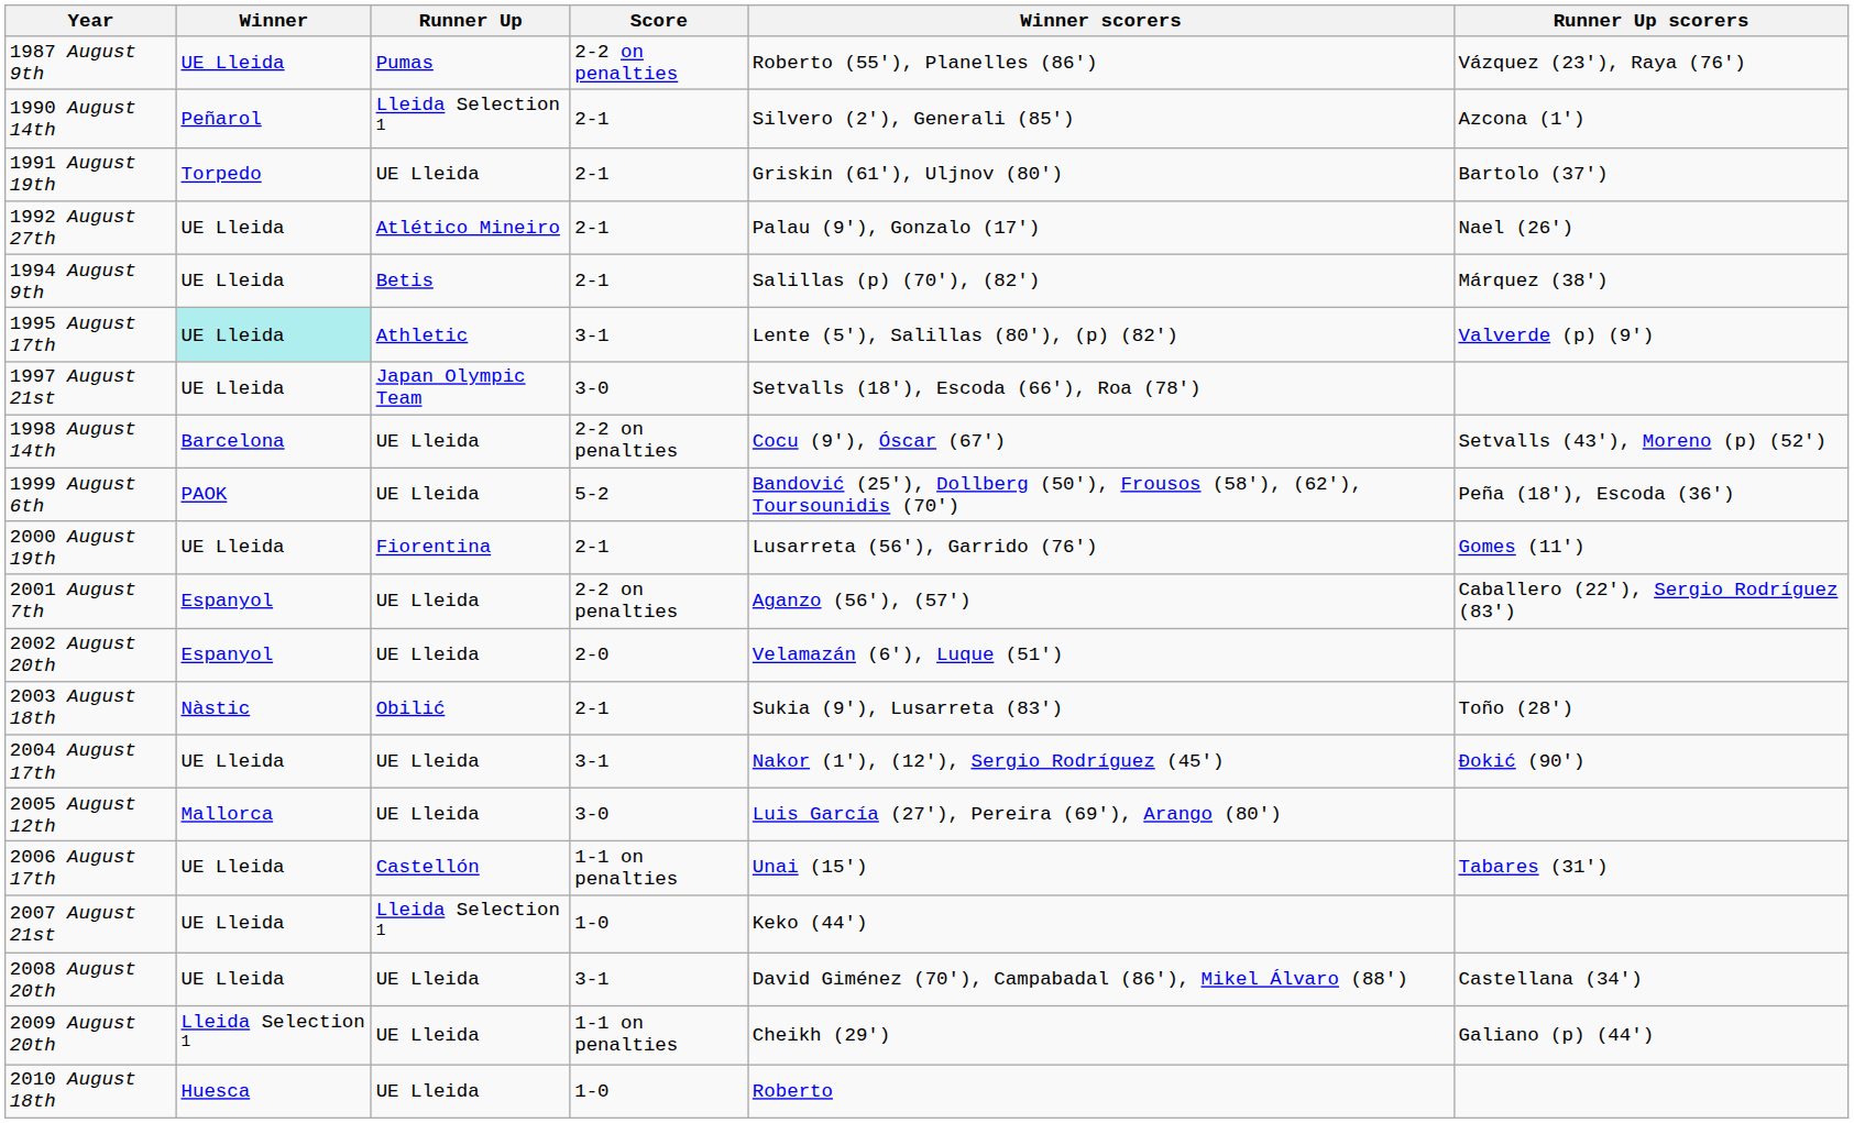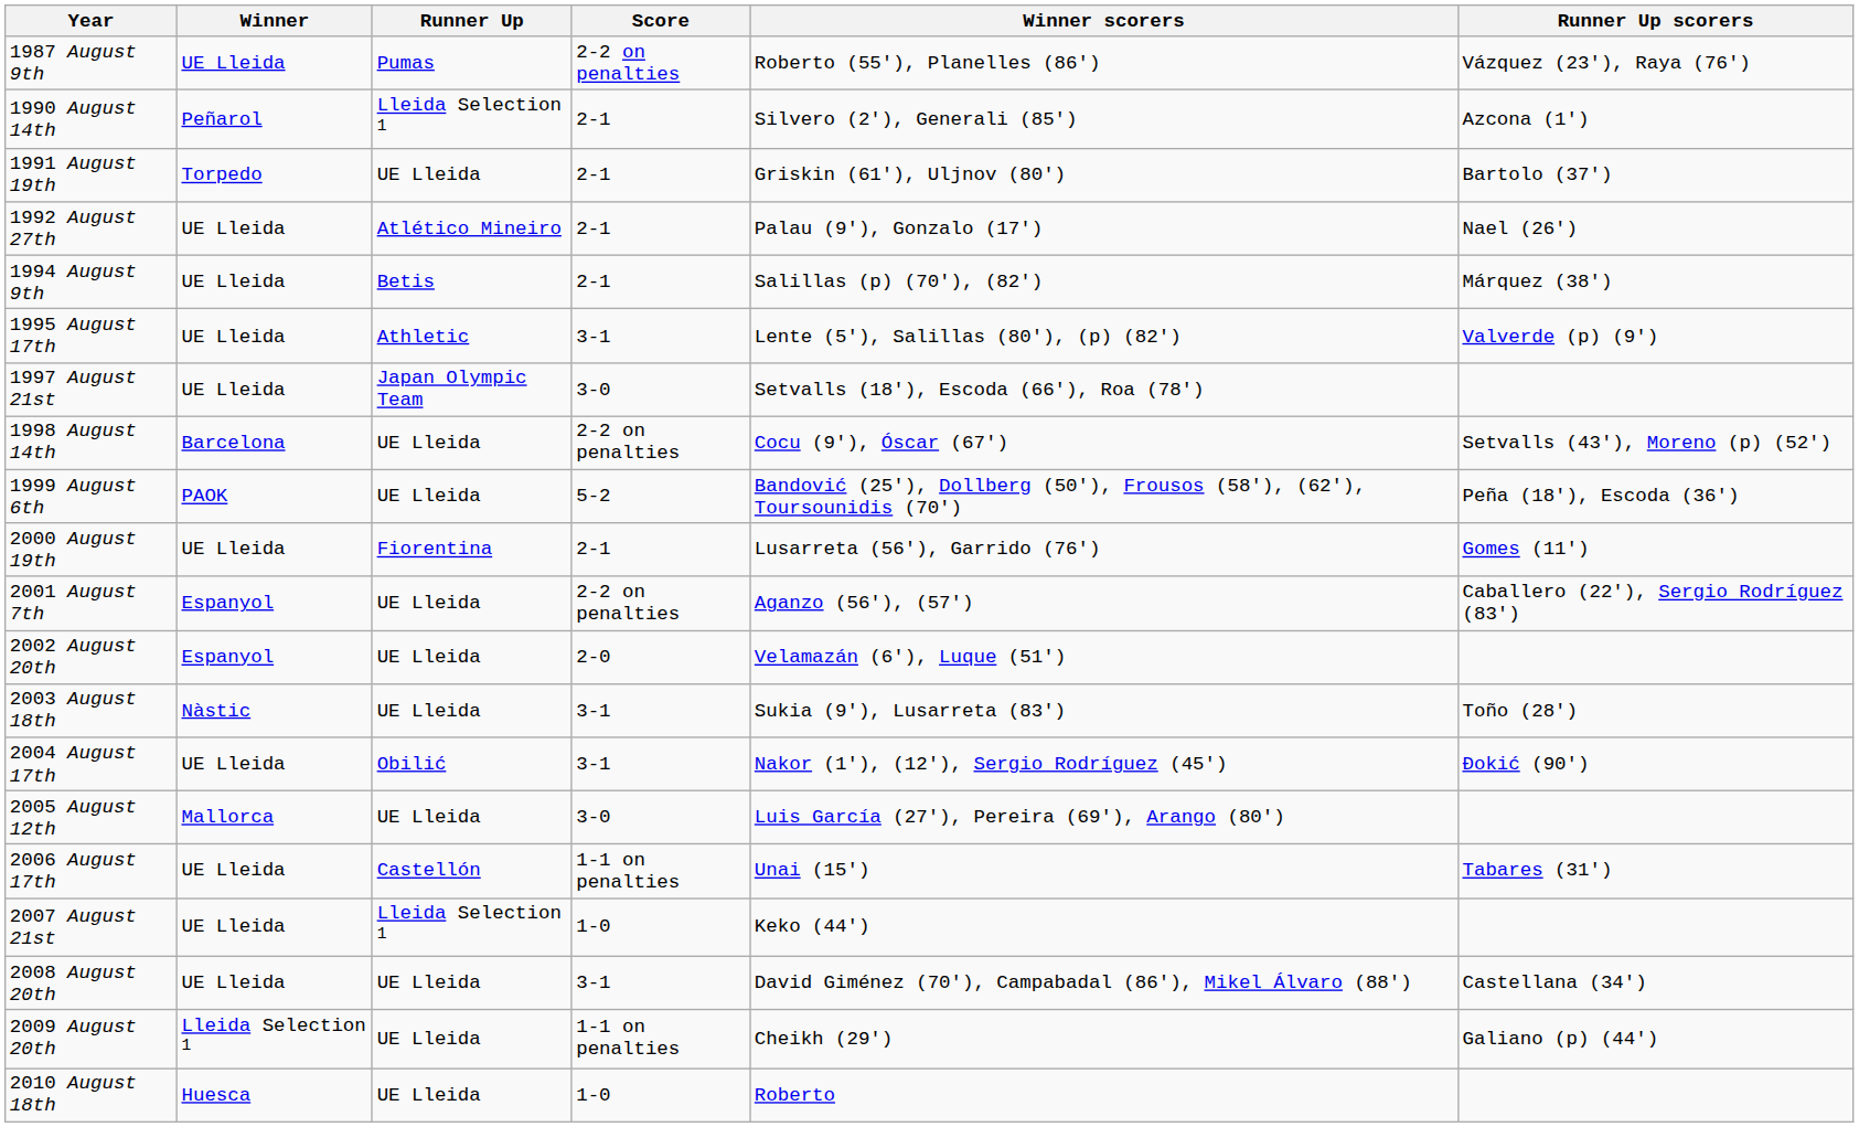 <table class="wikitable">
 <tr>
 <th>Year</th>
 <th>Winner</th>
 <th>Runner Up</th>
 <th>Score</th>
 <th>Winner scorers</th>
 <th>Runner Up scorers</th>
 </tr>
 <tr>
 <td>1987 <em>August 9th</em></td>
 <td> <a href='#'>UE Lleida</a></td>
 <td> <a href='#'>Pumas</a></td>
 <td>2-2 <a href='#'>on penalties</a></td>
 <td>Roberto (55'), Planelles (86')</td>
 <td>Vázquez (23'), Raya (76')</td>
 </tr>
 <tr>
 <td>1990 <em>August 14th</em></td>
 <td> <a href='#'>Peñarol</a></td>
 <td> <a href='#'>Lleida</a> Selection <sup><span>1</span></sup></td>
 <td>2-1</td>
 <td>Silvero (2'), Generali (85')</td>
 <td>Azcona (1')</td>
 </tr>
 <tr>
 <td>1991 <em>August 19th</em></td>
 <td> <a href='#'>Torpedo</a></td>
 <td> UE Lleida</td>
 <td>2-1</td>
 <td>Griskin (61'), Uljnov (80')</td>
 <td>Bartolo (37')</td>
 </tr>
 <tr>
 <td>1992 <em>August 27th</em></td>
 <td> UE Lleida</td>
 <td> <a href='#'>Atlético Mineiro</a></td>
 <td>2-1</td>
 <td>Palau (9'), Gonzalo (17')</td>
 <td>Nael (26')</td>
 </tr>
 <tr>
 <td>1994 <em>August 9th</em></td>
 <td> UE Lleida</td>
 <td> <a href='#'>Betis</a></td>
 <td>2-1</td>
 <td>Salillas (p) (70'), (82')</td>
 <td>Márquez (38')</td>
 </tr>
 <tr>
 <td>1995 <em>August 17th</em></td>
-<td style="background: paleturquoise;"> UE Lleida</td>
+<td> UE Lleida</td>
 <td> <a href='#'>Athletic</a></td>
 <td>3-1</td>
 <td>Lente (5'), Salillas (80'), (p) (82')</td>
 <td><a href='#'>Valverde</a> (p) (9')</td>
 </tr>
 <tr>
 <td>1997 <em>August 21st</em></td>
 <td> UE Lleida</td>
 <td> <a href='#'>Japan Olympic Team</a></td>
 <td>3-0</td>
 <td>Setvalls (18'), Escoda (66'), Roa (78')</td>
 <td></td>
 </tr>
 <tr>
 <td>1998 <em>August 14th</em></td>
 <td> <a href='#'>Barcelona</a></td>
 <td> UE Lleida</td>
 <td>2-2 on penalties</td>
 <td><a href='#'>Cocu</a> (9'), <a href='#'>Óscar</a> (67')</td>
 <td>Setvalls (43'), <a href='#'>Moreno</a> (p) (52')</td>
 </tr>
 <tr>
 <td>1999 <em>August 6th</em></td>
 <td> <a href='#'>PAOK</a></td>
 <td> UE Lleida</td>
 <td>5-2</td>
 <td><a href='#'>Bandović</a> (25'), <a href='#'>Dollberg</a> (50'), <a href='#'>Frousos</a> (58'), (62'), <a href='#'>Toursounidis</a> (70')</td>
 <td>Peña (18'), Escoda (36')</td>
 </tr>
 <tr>
 <td>2000 <em>August 19th</em></td>
 <td> UE Lleida</td>
 <td> <a href='#'>Fiorentina</a></td>
 <td>2-1</td>
 <td>Lusarreta (56'), Garrido (76')</td>
 <td><a href='#'>Gomes</a> (11')</td>
 </tr>
 <tr>
 <td>2001 <em>August 7th</em></td>
 <td> <a href='#'>Espanyol</a></td>
 <td> UE Lleida</td>
 <td>2-2 on penalties</td>
 <td><a href='#'>Aganzo</a> (56'), (57')</td>
 <td>Caballero (22'), <a href='#'>Sergio Rodríguez</a> (83')</td>
 </tr>
 <tr>
 <td>2002 <em>August 20th</em></td>
 <td> <a href='#'>Espanyol</a></td>
 <td> UE Lleida</td>
 <td>2-0</td>
 <td><a href='#'>Velamazán</a> (6'), <a href='#'>Luque</a> (51')</td>
 <td></td>
 </tr>
 <tr>
 <td>2003 <em>August 18th</em></td>
 <td> <a href='#'>Nàstic</a></td>
-<td> <a href='#'>Obilić</a></td>
-<td>2-1</td>
+<td> UE Lleida</td>
+<td>3-1</td>
 <td>Sukia (9'), Lusarreta (83')</td>
 <td>Toño (28')</td>
 </tr>
 <tr>
 <td>2004 <em>August 17th</em></td>
 <td> UE Lleida</td>
-<td> UE Lleida</td>
+<td> <a href='#'>Obilić</a></td>
 <td>3-1</td>
 <td><a href='#'>Nakor</a> (1'), (12'), <a href='#'>Sergio Rodríguez</a> (45')</td>
 <td><a href='#'>Đokić</a> (90')</td>
 </tr>
 <tr>
 <td>2005 <em>August 12th</em></td>
 <td> <a href='#'>Mallorca</a></td>
 <td> UE Lleida</td>
 <td>3-0</td>
 <td><a href='#'>Luis García</a> (27'), Pereira (69'), <a href='#'>Arango</a> (80')</td>
 <td></td>
 </tr>
 <tr>
 <td>2006 <em>August 17th</em></td>
 <td> UE Lleida</td>
 <td> <a href='#'>Castellón</a></td>
 <td>1-1 on penalties</td>
 <td><a href='#'>Unai</a> (15')</td>
 <td><a href='#'>Tabares</a> (31')</td>
 </tr>
 <tr>
 <td>2007 <em>August 21st</em></td>
 <td> UE Lleida</td>
 <td> <a href='#'>Lleida</a> Selection <sup><span>1</span></sup></td>
 <td>1-0</td>
 <td>Keko (44')</td>
 <td></td>
 </tr>
 <tr>
 <td>2008 <em>August 20th</em></td>
 <td> UE Lleida</td>
 <td> UE Lleida</td>
 <td>3-1</td>
 <td>David Giménez (70'), Campabadal (86'), <a href='#'>Mikel Álvaro</a> (88')</td>
 <td>Castellana (34')</td>
 </tr>
 <tr>
 <td>2009 <em>August 20th</em></td>
 <td> <a href='#'>Lleida</a> Selection <sup><span>1</span></sup></td>
 <td> UE Lleida</td>
 <td>1-1 on penalties</td>
 <td>Cheikh (29')</td>
 <td>Galiano (p) (44')</td>
 </tr>
 <tr>
 <td>2010 <em>August 18th</em></td>
 <td> <a href='#'>Huesca</a></td>
 <td> UE Lleida</td>
 <td>1-0</td>
 <td><a href='#'>Roberto</a></td>
 <td></td>
 </tr>
 </table>
